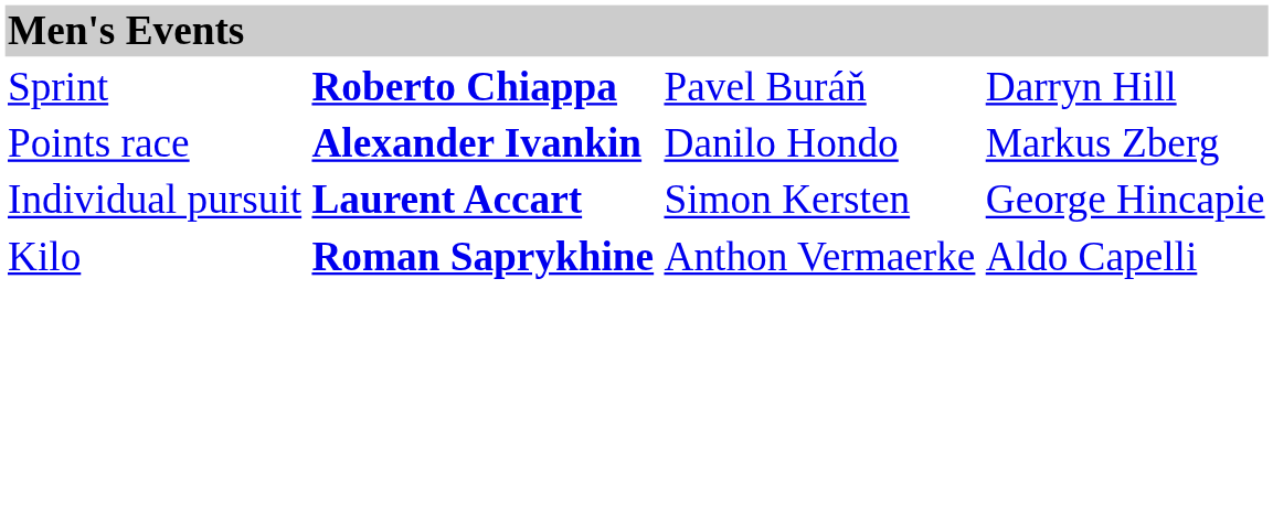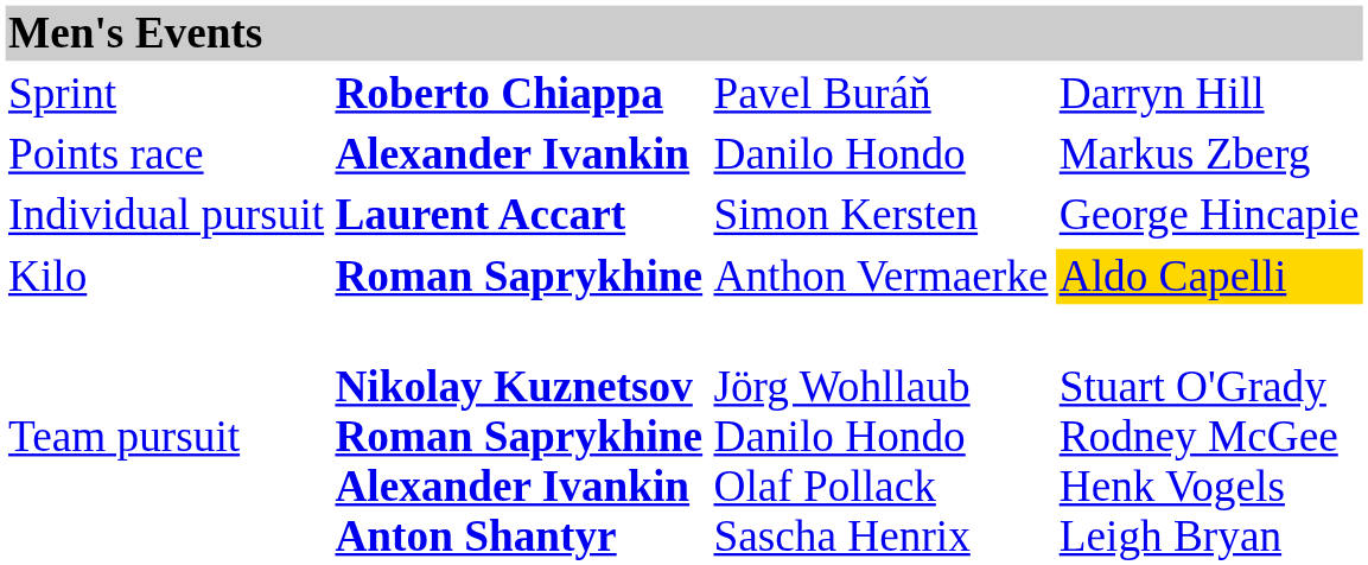 <table>
 <tr bgcolor="#cccccc">
 <td colspan=4><strong>Men's Events</strong></td>
 </tr>
 <tr>
 <td><a href='#'>Sprint</a> <br></td>
 <td><strong><a href='#'>Roberto Chiappa</a><br><small></small></strong></td>
 <td><a href='#'>Pavel Buráň</a><br><small></small></td>
 <td><a href='#'>Darryn Hill</a><br><small></small></td>
 </tr>
 <tr>
 <td><a href='#'>Points race</a> <br></td>
 <td><strong><a href='#'>Alexander Ivankin</a><br><small></small></strong></td>
 <td><a href='#'>Danilo Hondo</a><br><small></small></td>
 <td><a href='#'>Markus Zberg</a><br><small></small></td>
 </tr>
 <tr>
 <td><a href='#'>Individual pursuit</a> <br></td>
 <td><strong><a href='#'>Laurent Accart</a><br><small></small></strong></td>
 <td><a href='#'>Simon Kersten</a><br><small></small></td>
 <td><a href='#'>George Hincapie</a><br><small></small></td>
 </tr>
 <tr>
 <td><a href='#'>Kilo</a> <br></td>
 <td><strong><a href='#'>Roman Saprykhine</a><br><small></small></strong></td>
 <td><a href='#'>Anthon Vermaerke</a><br><small></small></td>
-<td><a href='#'>Aldo Capelli</a><br><small></small></td>
+<td style="background: gold;"><a href='#'>Aldo Capelli</a><br><small></small></td>
+</tr>
+<tr>
+<td><a href='#'>Team pursuit</a> <br></td>
+<td><strong><br><a href='#'>Nikolay Kuznetsov</a><br><a href='#'>Roman Saprykhine</a><br><a href='#'>Alexander Ivankin</a><br><a href='#'>Anton Shantyr</a></strong></td>
+<td><br><a href='#'>Jörg Wohllaub</a><br><a href='#'>Danilo Hondo</a><br><a href='#'>Olaf Pollack</a><br><a href='#'>Sascha Henrix</a></td>
+<td><br><a href='#'>Stuart O'Grady</a><br><a href='#'>Rodney McGee</a><br><a href='#'>Henk Vogels</a><br><a href='#'>Leigh Bryan</a></td>
 </tr>
 </table>
